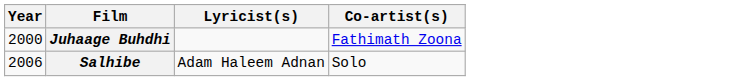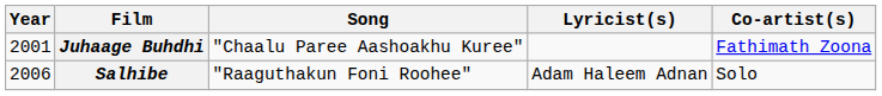 <table class="wikitable plainrowheaders">
 <tr>
 <th scope="col">Year</th>
 <th scope="col">Film</th>
+<th scope="col">Song</th>
 <th scope="col">Lyricist(s)</th>
 <th scope="col">Co-artist(s)</th>
 </tr>
 <tr>
-<td>2000</td>
+<td>2001</td>
 <th scope="row"><em>Juhaage Buhdhi</em></th>
+<td>"Chaalu Paree Aashoakhu Kuree"</td>
 <td></td>
 <td><a href='#'>Fathimath Zoona</a></td>
 </tr>
 <tr>
 <td>2006</td>
 <th scope="row"><em>Salhibe</em></th>
+<td>"Raaguthakun Foni Roohee"</td>
 <td>Adam Haleem Adnan</td>
 <td>Solo</td>
 </tr>
 </table>
